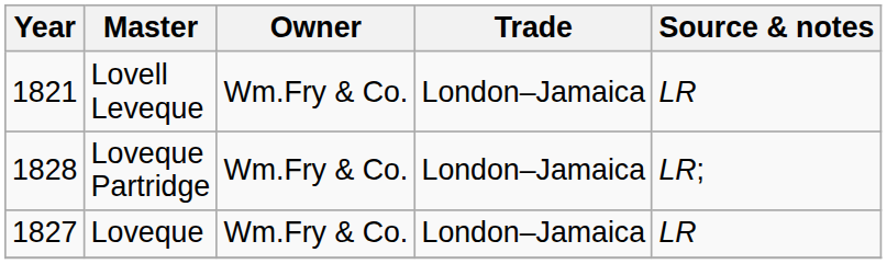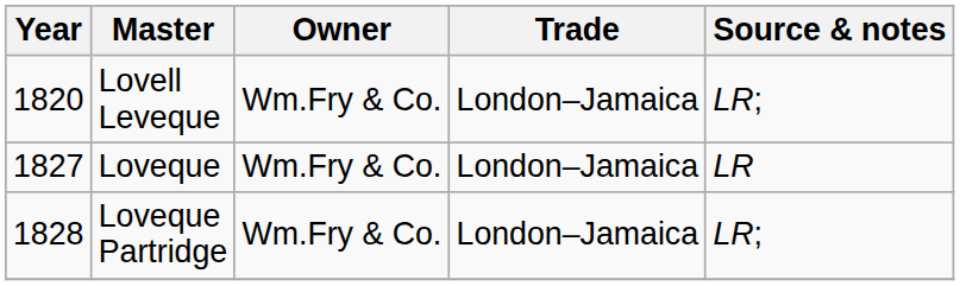 <table class="sortable wikitable">
 <tr>
 <th>Year</th>
 <th>Master</th>
 <th>Owner</th>
 <th>Trade</th>
 <th>Source & notes</th>
 </tr>
 <tr>
-<td>1821</td>
+<td>1820</td>
 <td>Lovell<br>Leveque</td>
+<td>Wm.Fry & Co.</td>
+<td>London–Jamaica</td>
+<td><em>LR</em>;</td>
+</tr>
+<tr>
+<td>1827</td>
+<td>Loveque</td>
 <td>Wm.Fry & Co.</td>
 <td>London–Jamaica</td>
 <td><em>LR</em></td>
 </tr>
 <tr>
 <td>1828</td>
 <td>Loveque<br>Partridge</td>
 <td>Wm.Fry & Co.</td>
 <td>London–Jamaica</td>
 <td><em>LR</em>;</td>
 </tr>
 <tr>
-<td>1827</td>
-<td>Loveque</td>
-<td>Wm.Fry & Co.</td>
-<td>London–Jamaica</td>
-<td><em>LR</em></td>
-</tr>
-<tr>
 </tr>
 </table>
